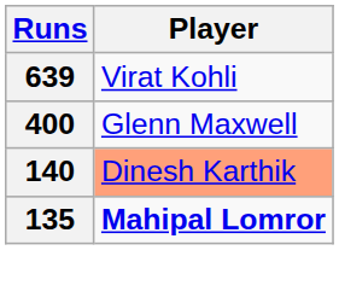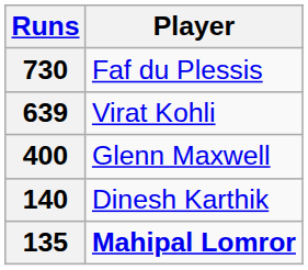 <table class="wikitable">
 <tr>
 <th scope=col><a href='#'>Runs</a></th>
 <th scope=col>Player</th>
+</tr>
+<tr>
+<th scope=row>730</th>
+<td><a href='#'>Faf du Plessis</a></td>
 </tr>
 <tr>
 <th scope=row>639</th>
 <td><a href='#'>Virat Kohli</a></td>
 </tr>
 <tr>
 <th scope=row>400</th>
 <td><a href='#'>Glenn Maxwell</a></td>
 </tr>
 <tr>
 <th scope=row>140</th>
-<td style="background: lightsalmon;"><a href='#'>Dinesh Karthik</a></td>
+<td><a href='#'>Dinesh Karthik</a></td>
 </tr>
 <tr>
 <th scope=row>135</th>
 <td><strong><a href='#'>Mahipal Lomror</a></strong></td>
 </tr>
 </table>
